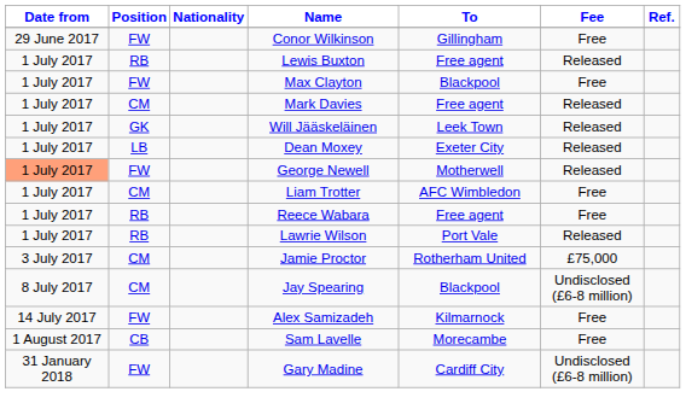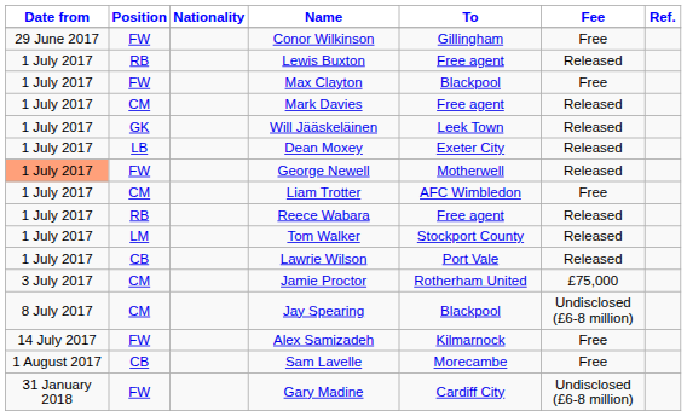 <table class="wikitable"  style="text-align:center; font-size:90%; ">
 <tr>
 <th style="background:#FFFFFF; color:#0000FF; width:100px;">Date from</th>
 <th style="background:#FFFFFF; color:#0000FF; width:50px;">Position</th>
 <th style="background:#FFFFFF; color:#0000FF; width:50px;">Nationality</th>
 <th style="background:#FFFFFF; color:#0000FF; width:150px;">Name</th>
 <th style="background:#FFFFFF; color:#0000FF; width:140px;">To</th>
 <th style="background:#FFFFFF; color:#0000FF; width:100px;">Fee</th>
 <th style="background:#FFFFFF; color:#0000FF; width:30px;">Ref.</th>
 </tr>
 <tr>
 </tr>
 <tr>
 <td>29 June 2017</td>
 <td><a href='#'>FW</a></td>
 <td></td>
 <td><a href='#'>Conor Wilkinson</a></td>
 <td><a href='#'>Gillingham</a></td>
 <td>Free</td>
 <td></td>
 </tr>
 <tr>
 <td>1 July 2017</td>
 <td><a href='#'>RB</a></td>
 <td></td>
 <td><a href='#'>Lewis Buxton</a></td>
 <td><a href='#'>Free agent</a></td>
 <td>Released</td>
 <td></td>
 </tr>
 <tr>
 <td>1 July 2017</td>
 <td><a href='#'>FW</a></td>
 <td></td>
 <td><a href='#'>Max Clayton</a></td>
 <td><a href='#'>Blackpool</a></td>
 <td>Free</td>
 <td></td>
 </tr>
 <tr>
 <td>1 July 2017</td>
 <td><a href='#'>CM</a></td>
 <td></td>
 <td><a href='#'>Mark Davies</a></td>
 <td><a href='#'>Free agent</a></td>
 <td>Released</td>
 <td></td>
 </tr>
 <tr>
 <td>1 July 2017</td>
 <td><a href='#'>GK</a></td>
 <td></td>
 <td><a href='#'>Will Jääskeläinen</a></td>
 <td><a href='#'>Leek Town</a></td>
 <td>Released</td>
 <td></td>
 </tr>
 <tr>
 <td>1 July 2017</td>
 <td><a href='#'>LB</a></td>
 <td></td>
 <td><a href='#'>Dean Moxey</a></td>
 <td><a href='#'>Exeter City</a></td>
 <td>Released</td>
 <td></td>
 </tr>
 <tr>
 <td style="background: lightsalmon;">1 July 2017</td>
 <td><a href='#'>FW</a></td>
 <td></td>
 <td><a href='#'>George Newell</a></td>
 <td><a href='#'>Motherwell</a></td>
 <td>Released</td>
 <td></td>
 </tr>
 <tr>
 <td>1 July 2017</td>
 <td><a href='#'>CM</a></td>
 <td></td>
 <td><a href='#'>Liam Trotter</a></td>
 <td><a href='#'>AFC Wimbledon</a></td>
 <td>Free</td>
 <td></td>
 </tr>
 <tr>
 <td>1 July 2017</td>
 <td><a href='#'>RB</a></td>
 <td></td>
 <td><a href='#'>Reece Wabara</a></td>
 <td><a href='#'>Free agent</a></td>
-<td>Free</td>
+<td>Released</td>
 <td></td>
 </tr>
 <tr>
 <td>1 July 2017</td>
-<td><a href='#'>RB</a></td>
+<td><a href='#'>LM</a></td>
+<td></td>
+<td><a href='#'>Tom Walker</a></td>
+<td><a href='#'>Stockport County</a></td>
+<td>Released</td>
+<td></td>
+</tr>
+<tr>
+<td>1 July 2017</td>
+<td><a href='#'>CB</a></td>
 <td></td>
 <td><a href='#'>Lawrie Wilson</a></td>
 <td><a href='#'>Port Vale</a></td>
 <td>Released</td>
 <td></td>
 </tr>
 <tr>
 <td>3 July 2017</td>
 <td><a href='#'>CM</a></td>
 <td></td>
 <td><a href='#'>Jamie Proctor</a></td>
 <td><a href='#'>Rotherham United</a></td>
 <td>£75,000</td>
 <td></td>
 </tr>
 <tr>
 <td>8 July 2017</td>
 <td><a href='#'>CM</a></td>
 <td></td>
 <td><a href='#'>Jay Spearing</a></td>
 <td><a href='#'>Blackpool</a></td>
 <td>Undisclosed (£6-8 million)</td>
 <td></td>
 </tr>
 <tr>
 <td>14 July 2017</td>
 <td><a href='#'>FW</a></td>
 <td></td>
 <td><a href='#'>Alex Samizadeh</a></td>
 <td><a href='#'>Kilmarnock</a></td>
 <td>Free</td>
 <td></td>
 </tr>
 <tr>
 <td>1 August 2017</td>
 <td><a href='#'>CB</a></td>
 <td></td>
 <td><a href='#'>Sam Lavelle</a></td>
 <td><a href='#'>Morecambe</a></td>
 <td>Free</td>
 <td></td>
 </tr>
 <tr>
 <td>31 January 2018</td>
 <td><a href='#'>FW</a></td>
 <td></td>
 <td><a href='#'>Gary Madine</a></td>
 <td><a href='#'>Cardiff City</a></td>
 <td>Undisclosed (£6-8 million)</td>
 <td></td>
 </tr>
 </table>
